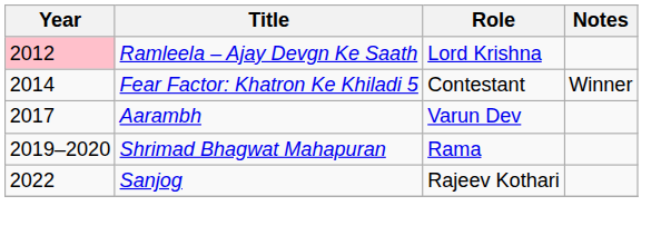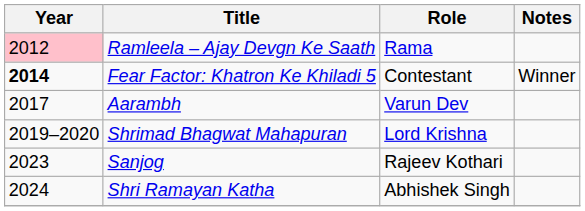 <table class="wikitable sortable plainrowheaders">
 <tr>
 <th>Year</th>
 <th>Title</th>
 <th>Role</th>
 <th>Notes</th>
 </tr>
 <tr>
 <td style="background: pink;">2012</td>
 <td><em><a href='#'>Ramleela – Ajay Devgn Ke Saath</a></em></td>
-<td><a href='#'>Lord Krishna</a></td>
+<td><a href='#'>Rama</a></td>
 <td></td>
 </tr>
 <tr>
-<td>2014</td>
+<td><strong>2014</strong></td>
 <td><em><a href='#'>Fear Factor: Khatron Ke Khiladi 5</a></em></td>
 <td>Contestant</td>
 <td>Winner</td>
 </tr>
 <tr>
 <td>2017</td>
 <td><em><a href='#'>Aarambh</a></em></td>
 <td><a href='#'>Varun Dev</a></td>
 <td></td>
 </tr>
 <tr>
 <td>2019–2020</td>
 <td><em><a href='#'>Shrimad Bhagwat Mahapuran</a></em></td>
-<td><a href='#'>Rama</a></td>
+<td><a href='#'>Lord Krishna</a></td>
 <td></td>
 </tr>
 <tr>
-<td>2022</td>
+<td>2023</td>
 <td><em><a href='#'>Sanjog</a></em></td>
 <td>Rajeev Kothari</td>
 <td></td>
 </tr>
 <tr>
+<td>2024</td>
+<td><em><a href='#'>Shri Ramayan Katha</a></em></td>
+<td>Abhishek Singh</td>
+<td></td>
+</tr>
+<tr>
 </tr>
 </table>
